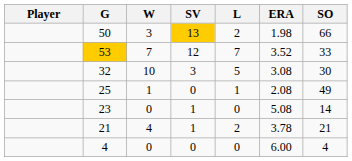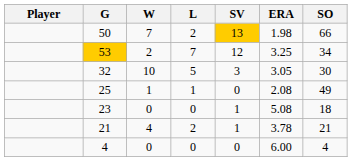 <table class="wikitable sortable">
 <tr>
 <th bgcolor="#DDDDFF" width="16%">Player</th>
 <th bgcolor="#DDDDFF" width="9%">G</th>
 <th bgcolor="#DDDDFF" width="9%">W</th>
+<th bgcolor="#DDDDFF" width="9%">L</th>
 <th bgcolor="#DDDDFF" width="9%">SV</th>
-<th bgcolor="#DDDDFF" width="9%">L</th>
 <th bgcolor="#DDDDFF" width="9%">ERA</th>
 <th bgcolor="#DDDDFF" width="9%">SO</th>
 </tr>
 <tr align="center">
 <td></td>
 <td>50</td>
-<td>3</td>
+<td>7</td>
+<td>2</td>
 <td bgcolor="#FFCC00">13</td>
-<td>2</td>
 <td>1.98</td>
 <td>66</td>
 </tr>
 <tr align=center>
 <td></td>
 <td bgcolor="#FFCC00">53</td>
+<td>2</td>
 <td>7</td>
 <td>12</td>
-<td>7</td>
-<td>3.52</td>
-<td>33</td>
+<td>3.25</td>
+<td>34</td>
 </tr>
 <tr align="center">
 <td></td>
 <td>32</td>
 <td>10</td>
+<td>5</td>
 <td>3</td>
-<td>5</td>
-<td>3.08</td>
+<td>3.05</td>
 <td>30</td>
 </tr>
 <tr align="center">
 <td></td>
 <td>25</td>
 <td>1</td>
+<td>1</td>
 <td>0</td>
-<td>1</td>
 <td>2.08</td>
 <td>49</td>
 </tr>
 <tr align="center">
 <td></td>
 <td>23</td>
 <td>0</td>
+<td>0</td>
 <td>1</td>
-<td>0</td>
 <td>5.08</td>
-<td>14</td>
+<td>18</td>
 </tr>
 <tr align="center">
 <td></td>
 <td>21</td>
 <td>4</td>
+<td>2</td>
 <td>1</td>
-<td>2</td>
 <td>3.78</td>
 <td>21</td>
 </tr>
 <tr align="center">
 <td></td>
 <td>4</td>
 <td>0</td>
 <td>0</td>
 <td>0</td>
 <td>6.00</td>
 <td>4</td>
 </tr>
 </table>
